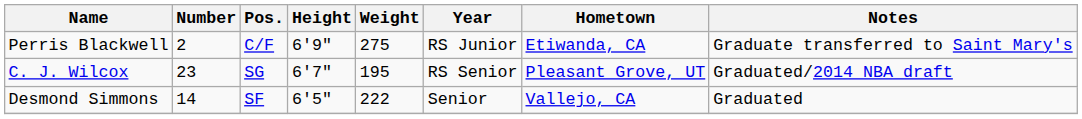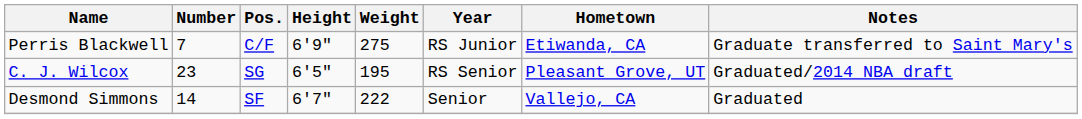 <table class="wikitable sortable" border="1">
 <tr>
 <th>Name</th>
 <th>Number</th>
 <th>Pos.</th>
 <th>Height</th>
 <th>Weight</th>
 <th>Year</th>
 <th>Hometown</th>
 <th class="unsortable">Notes</th>
 </tr>
 <tr>
 <td sortname>Perris Blackwell</td>
-<td>2</td>
+<td>7</td>
 <td><a href='#'>C/F</a></td>
 <td>6'9"</td>
 <td>275</td>
 <td>RS Junior</td>
 <td><a href='#'>Etiwanda, CA</a></td>
 <td>Graduate transferred to <a href='#'>Saint Mary's</a></td>
 </tr>
 <tr>
 <td sortname><a href='#'>C. J. Wilcox</a></td>
 <td>23</td>
 <td><a href='#'>SG</a></td>
-<td>6'7"</td>
+<td>6'5"</td>
 <td>195</td>
 <td>RS Senior</td>
 <td><a href='#'>Pleasant Grove, UT</a></td>
 <td>Graduated/<a href='#'>2014 NBA draft</a></td>
 </tr>
 <tr>
 <td sortname>Desmond Simmons</td>
 <td>14</td>
 <td><a href='#'>SF</a></td>
-<td>6'5"</td>
+<td>6'7"</td>
 <td>222</td>
 <td>Senior</td>
 <td><a href='#'>Vallejo, CA</a></td>
 <td>Graduated</td>
 </tr>
 <tr>
 </tr>
 </table>
